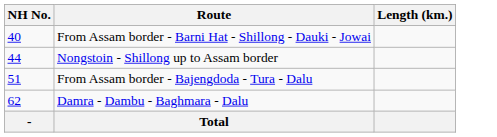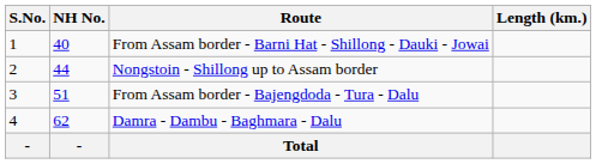 <table class="wikitable">
 <tr>
+<th>S.No.</th>
 <th>NH No.</th>
 <th>Route</th>
 <th>Length (km.)</th>
 </tr>
 <tr>
+<td>1</td>
 <td><a href='#'>40</a></td>
 <td>From Assam border - <a href='#'>Barni Hat</a> - <a href='#'>Shillong</a> - <a href='#'>Dauki</a> - <a href='#'>Jowai</a></td>
 <td></td>
 </tr>
 <tr>
+<td>2</td>
 <td><a href='#'>44</a></td>
 <td><a href='#'>Nongstoin</a> - <a href='#'>Shillong</a>  up to Assam border</td>
 <td></td>
 </tr>
 <tr>
+<td>3</td>
 <td><a href='#'>51</a></td>
 <td>From Assam border - <a href='#'>Bajengdoda</a> - <a href='#'>Tura</a> - <a href='#'>Dalu</a></td>
 <td></td>
 </tr>
 <tr>
+<td>4</td>
 <td><a href='#'>62</a></td>
 <td><a href='#'>Damra</a> - <a href='#'>Dambu</a> - <a href='#'>Baghmara</a> - <a href='#'>Dalu</a></td>
 <td></td>
 </tr>
 <tr>
 <th>-</th>
+<th>-</th>
 <th>Total</th>
 <th></th>
 </tr>
 </table>
